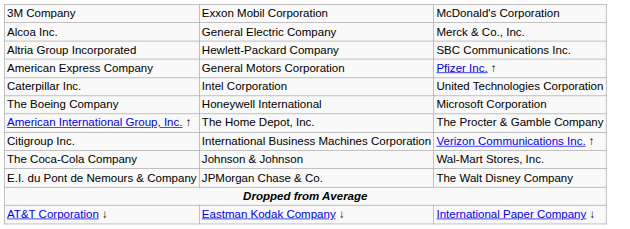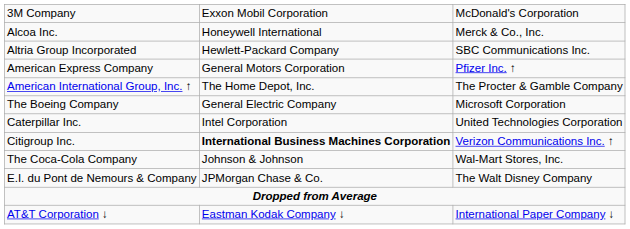 <table class="wikitable" border="1">
 <tr>
 <td>3M Company</td>
 <td>Exxon Mobil Corporation</td>
 <td>McDonald's Corporation</td>
 </tr>
 <tr>
 <td>Alcoa Inc.</td>
-<td>General Electric Company</td>
+<td>Honeywell International</td>
 <td>Merck & Co., Inc.</td>
 </tr>
 <tr>
 <td>Altria Group Incorporated</td>
 <td>Hewlett-Packard Company</td>
 <td>SBC Communications Inc.</td>
 </tr>
 <tr>
 <td>American Express Company</td>
 <td>General Motors Corporation</td>
 <td><a href='#'>Pfizer Inc.</a> ↑</td>
 </tr>
 <tr>
+<td><a href='#'>American International Group, Inc.</a> ↑</td>
+<td>The Home Depot, Inc.</td>
+<td>The Procter & Gamble Company</td>
+</tr>
+<tr>
+<td>The Boeing Company</td>
+<td>General Electric Company</td>
+<td>Microsoft Corporation</td>
+</tr>
+<tr>
 <td>Caterpillar Inc.</td>
 <td>Intel Corporation</td>
 <td>United Technologies Corporation</td>
 </tr>
 <tr>
-<td>The Boeing Company</td>
-<td>Honeywell International</td>
-<td>Microsoft Corporation</td>
-</tr>
-<tr>
-<td><a href='#'>American International Group, Inc.</a> ↑</td>
-<td>The Home Depot, Inc.</td>
-<td>The Procter & Gamble Company</td>
-</tr>
-<tr>
 <td>Citigroup Inc.</td>
-<td>International Business Machines Corporation</td>
+<td><strong>International Business Machines Corporation</strong></td>
 <td><a href='#'>Verizon Communications Inc.</a> ↑</td>
 </tr>
 <tr>
 <td>The Coca-Cola Company</td>
 <td>Johnson & Johnson</td>
 <td>Wal-Mart Stores, Inc.</td>
 </tr>
 <tr>
 <td>E.I. du Pont de Nemours & Company</td>
 <td>JPMorgan Chase & Co.</td>
 <td>The Walt Disney Company</td>
 </tr>
 <tr>
 <td colspan="3" align="center"><strong><em>Dropped from Average</em></strong></td>
 </tr>
 <tr>
 <td><a href='#'>AT&T Corporation</a> ↓</td>
 <td><a href='#'>Eastman Kodak Company</a> ↓</td>
 <td><a href='#'>International Paper Company</a> ↓</td>
 </tr>
 </table>
